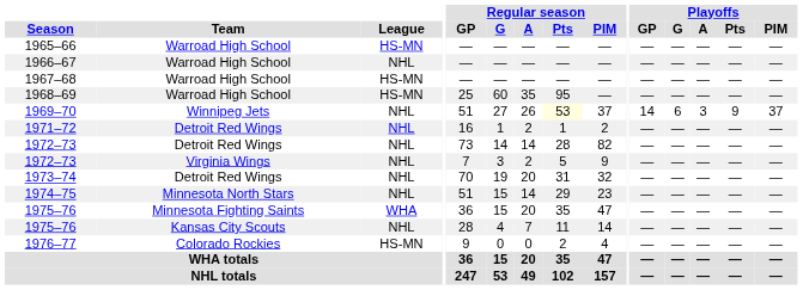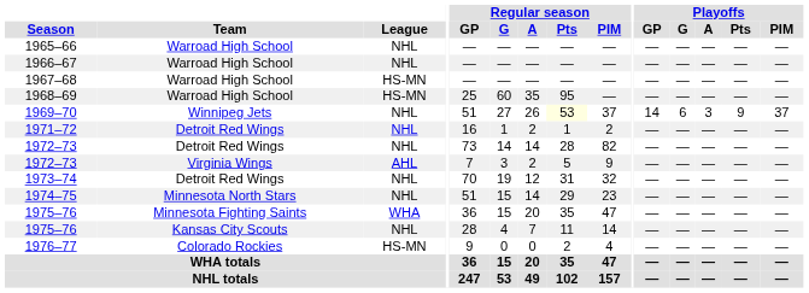 <table border="0" cellpadding="1" cellspacing="0" style="text-align:center; width:60em;">
 <tr bgcolor="#e0e0e0">
 <th colspan="3" bgcolor="#ffffff"></th>
 <th rowspan="100" bgcolor="#ffffff"></th>
 <th colspan="5"><a href='#'>Regular season</a></th>
 <th rowspan="100" bgcolor="#ffffff"></th>
 <th colspan="5"><a href='#'>Playoffs</a></th>
 </tr>
 <tr bgcolor="#e0e0e0">
 <th><a href='#'>Season</a></th>
 <th>Team</th>
 <th>League</th>
 <th>GP</th>
 <th><a href='#'>G</a></th>
 <th><a href='#'>A</a></th>
 <th><a href='#'>Pts</a></th>
 <th><a href='#'>PIM</a></th>
 <th>GP</th>
 <th>G</th>
 <th>A</th>
 <th>Pts</th>
 <th>PIM</th>
 </tr>
 <tr>
 <td>1965–66</td>
 <td><a href='#'>Warroad High School</a></td>
-<td><a href='#'>HS-MN</a></td>
+<td>NHL</td>
 <td>—</td>
 <td>—</td>
 <td>—</td>
 <td>—</td>
 <td>—</td>
 <td>—</td>
 <td>—</td>
 <td>—</td>
 <td>—</td>
 <td>—</td>
 </tr>
 <tr bgcolor="#f0f0f0">
 <td>1966–67</td>
 <td>Warroad High School</td>
 <td>NHL</td>
 <td>—</td>
 <td>—</td>
 <td>—</td>
 <td>—</td>
 <td>—</td>
 <td>—</td>
 <td>—</td>
 <td>—</td>
 <td>—</td>
 <td>—</td>
 </tr>
 <tr>
 <td>1967–68</td>
 <td>Warroad High School</td>
 <td>HS-MN</td>
 <td>—</td>
 <td>—</td>
 <td>—</td>
 <td>—</td>
 <td>—</td>
 <td>—</td>
 <td>—</td>
 <td>—</td>
 <td>—</td>
 <td>—</td>
 </tr>
 <tr bgcolor="#f0f0f0">
 <td>1968–69</td>
 <td>Warroad High School</td>
 <td>HS-MN</td>
 <td>25</td>
 <td>60</td>
 <td>35</td>
 <td>95</td>
 <td>—</td>
 <td>—</td>
 <td>—</td>
 <td>—</td>
 <td>—</td>
 <td>—</td>
 </tr>
 <tr>
 <td><a href='#'>1969–70</a></td>
 <td><a href='#'>Winnipeg Jets</a></td>
 <td>NHL</td>
 <td>51</td>
 <td>27</td>
 <td>26</td>
 <td style="background: lightyellow;">53</td>
 <td>37</td>
 <td>14</td>
 <td>6</td>
 <td>3</td>
 <td>9</td>
 <td>37</td>
 </tr>
 <tr bgcolor="#f0f0f0">
 <td><a href='#'>1971–72</a></td>
 <td><a href='#'>Detroit Red Wings</a></td>
 <td><a href='#'>NHL</a></td>
 <td>16</td>
 <td>1</td>
 <td>2</td>
 <td>1</td>
 <td>2</td>
 <td>—</td>
 <td>—</td>
 <td>—</td>
 <td>—</td>
 <td>—</td>
 </tr>
 <tr>
 <td><a href='#'>1972–73</a></td>
 <td>Detroit Red Wings</td>
 <td>NHL</td>
 <td>73</td>
 <td>14</td>
 <td>14</td>
 <td>28</td>
 <td>82</td>
 <td>—</td>
 <td>—</td>
 <td>—</td>
 <td>—</td>
 <td>—</td>
 </tr>
 <tr bgcolor="#f0f0f0">
 <td><a href='#'>1972–73</a></td>
 <td><a href='#'>Virginia Wings</a></td>
-<td>NHL</td>
+<td><a href='#'>AHL</a></td>
 <td>7</td>
 <td>3</td>
 <td>2</td>
 <td>5</td>
 <td>9</td>
 <td>—</td>
 <td>—</td>
 <td>—</td>
 <td>—</td>
 <td>—</td>
 </tr>
 <tr>
 <td><a href='#'>1973–74</a></td>
 <td>Detroit Red Wings</td>
 <td>NHL</td>
 <td>70</td>
 <td>19</td>
-<td>20</td>
+<td>12</td>
 <td>31</td>
 <td>32</td>
 <td>—</td>
 <td>—</td>
 <td>—</td>
 <td>—</td>
 <td>—</td>
 </tr>
 <tr bgcolor="#f0f0f0">
 <td><a href='#'>1974–75</a></td>
 <td><a href='#'>Minnesota North Stars</a></td>
 <td>NHL</td>
 <td>51</td>
 <td>15</td>
 <td>14</td>
 <td>29</td>
 <td>23</td>
 <td>—</td>
 <td>—</td>
 <td>—</td>
 <td>—</td>
 <td>—</td>
 </tr>
 <tr>
 <td><a href='#'>1975–76</a></td>
 <td><a href='#'>Minnesota Fighting Saints</a></td>
 <td><a href='#'>WHA</a></td>
 <td>36</td>
 <td>15</td>
 <td>20</td>
 <td>35</td>
 <td>47</td>
 <td>—</td>
 <td>—</td>
 <td>—</td>
 <td>—</td>
 <td>—</td>
 </tr>
 <tr bgcolor="#f0f0f0">
 <td><a href='#'>1975–76</a></td>
 <td><a href='#'>Kansas City Scouts</a></td>
 <td>NHL</td>
 <td>28</td>
 <td>4</td>
 <td>7</td>
 <td>11</td>
 <td>14</td>
 <td>—</td>
 <td>—</td>
 <td>—</td>
 <td>—</td>
 <td>—</td>
 </tr>
 <tr>
 <td><a href='#'>1976–77</a></td>
 <td><a href='#'>Colorado Rockies</a></td>
 <td>HS-MN</td>
 <td>9</td>
 <td>0</td>
 <td>0</td>
 <td>2</td>
 <td>4</td>
 <td>—</td>
 <td>—</td>
 <td>—</td>
 <td>—</td>
 <td>—</td>
 </tr>
 <tr bgcolor="#e0e0e0">
 <th colspan="3">WHA totals</th>
 <th>36</th>
 <th>15</th>
 <th>20</th>
 <th>35</th>
 <th>47</th>
 <th>—</th>
 <th>—</th>
 <th>—</th>
 <th>—</th>
 <th>—</th>
 </tr>
 <tr bgcolor="#e0e0e0">
 <th colspan="3">NHL totals</th>
 <th>247</th>
 <th>53</th>
 <th>49</th>
 <th>102</th>
 <th>157</th>
 <th>—</th>
 <th>—</th>
 <th>—</th>
 <th>—</th>
 <th>—</th>
 </tr>
 </table>
